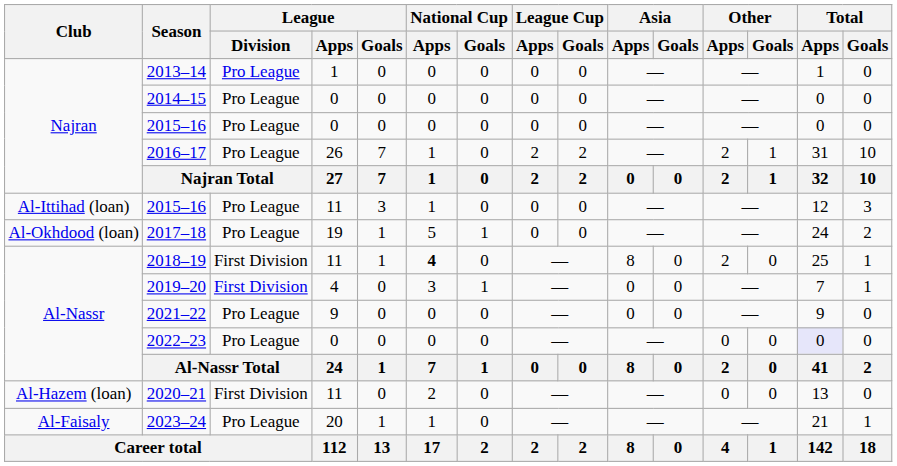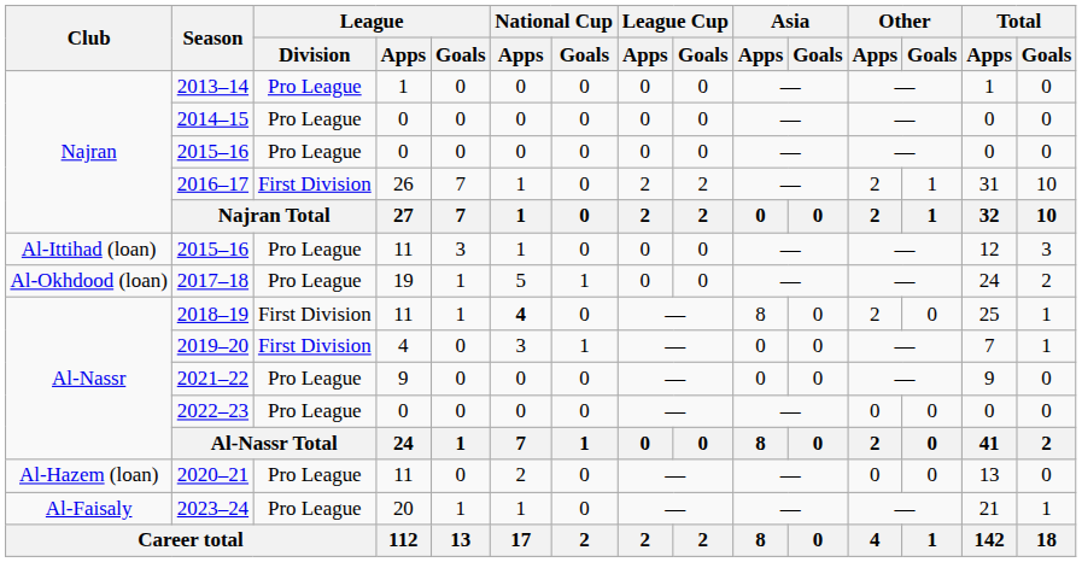 <table class=wikitable style="text-align: center;">
 <tr>
 <th rowspan=2>Club</th>
 <th rowspan=2>Season</th>
 <th colspan=3>League</th>
 <th colspan=2>National Cup</th>
 <th colspan=2>League Cup</th>
 <th colspan=2>Asia</th>
 <th colspan=2>Other</th>
 <th colspan=2>Total</th>
 </tr>
 <tr>
 <th>Division</th>
 <th>Apps</th>
 <th>Goals</th>
 <th>Apps</th>
 <th>Goals</th>
 <th>Apps</th>
 <th>Goals</th>
 <th>Apps</th>
 <th>Goals</th>
 <th>Apps</th>
 <th>Goals</th>
 <th>Apps</th>
 <th>Goals</th>
 </tr>
 <tr>
 <td rowspan=5><a href='#'>Najran</a></td>
 <td><a href='#'>2013–14</a></td>
 <td><a href='#'>Pro League</a></td>
 <td>1</td>
 <td>0</td>
 <td>0</td>
 <td>0</td>
 <td>0</td>
 <td>0</td>
 <td colspan=2>—</td>
 <td colspan=2>—</td>
 <td>1</td>
 <td>0</td>
 </tr>
 <tr>
 <td><a href='#'>2014–15</a></td>
 <td>Pro League</td>
 <td>0</td>
 <td>0</td>
 <td>0</td>
 <td>0</td>
 <td>0</td>
 <td>0</td>
 <td colspan=2>—</td>
 <td colspan=2>—</td>
 <td>0</td>
 <td>0</td>
 </tr>
 <tr>
 <td><a href='#'>2015–16</a></td>
 <td>Pro League</td>
 <td>0</td>
 <td>0</td>
 <td>0</td>
 <td>0</td>
 <td>0</td>
 <td>0</td>
 <td colspan=2>—</td>
 <td colspan=2>—</td>
 <td>0</td>
 <td>0</td>
 </tr>
 <tr>
 <td><a href='#'>2016–17</a></td>
-<td>Pro League</td>
+<td><a href='#'>First Division</a></td>
 <td>26</td>
 <td>7</td>
 <td>1</td>
 <td>0</td>
 <td>2</td>
 <td>2</td>
 <td colspan=2>—</td>
 <td>2</td>
 <td>1</td>
 <td>31</td>
 <td>10</td>
 </tr>
 <tr>
 <th colspan=2>Najran Total</th>
 <th>27</th>
 <th>7</th>
 <th>1</th>
 <th>0</th>
 <th>2</th>
 <th>2</th>
 <th>0</th>
 <th>0</th>
 <th>2</th>
 <th>1</th>
 <th>32</th>
 <th>10</th>
 </tr>
 <tr>
 <td><a href='#'>Al-Ittihad</a> (loan)</td>
 <td><a href='#'>2015–16</a></td>
 <td>Pro League</td>
 <td>11</td>
 <td>3</td>
 <td>1</td>
 <td>0</td>
 <td>0</td>
 <td>0</td>
 <td colspan=2>—</td>
 <td colspan=2>—</td>
 <td>12</td>
 <td>3</td>
 </tr>
 <tr>
 <td><a href='#'>Al-Okhdood</a> (loan)</td>
 <td><a href='#'>2017–18</a></td>
 <td>Pro League</td>
 <td>19</td>
 <td>1</td>
 <td>5</td>
 <td>1</td>
 <td>0</td>
 <td>0</td>
 <td colspan=2>—</td>
 <td colspan=2>—</td>
 <td>24</td>
 <td>2</td>
 </tr>
 <tr>
 <td rowspan=5><a href='#'>Al-Nassr</a></td>
 <td><a href='#'>2018–19</a></td>
 <td>First Division</td>
 <td>11</td>
 <td>1</td>
 <td><strong>4</strong></td>
 <td>0</td>
 <td colspan=2>—</td>
 <td>8</td>
 <td>0</td>
 <td>2</td>
 <td>0</td>
 <td>25</td>
 <td>1</td>
 </tr>
 <tr>
 <td><a href='#'>2019–20</a></td>
 <td><a href='#'>First Division</a></td>
 <td>4</td>
 <td>0</td>
 <td>3</td>
 <td>1</td>
 <td colspan=2>—</td>
 <td>0</td>
 <td>0</td>
 <td colspan=2>—</td>
 <td>7</td>
 <td>1</td>
 </tr>
 <tr>
 <td><a href='#'>2021–22</a></td>
 <td>Pro League</td>
 <td>9</td>
 <td>0</td>
 <td>0</td>
 <td>0</td>
 <td colspan=2>—</td>
 <td>0</td>
 <td>0</td>
 <td colspan=2>—</td>
 <td>9</td>
 <td>0</td>
 </tr>
 <tr>
 <td><a href='#'>2022–23</a></td>
 <td>Pro League</td>
 <td>0</td>
 <td>0</td>
 <td>0</td>
 <td>0</td>
 <td colspan=2>—</td>
 <td colspan=2>—</td>
 <td>0</td>
 <td>0</td>
-<td style="background: lavender;">0</td>
+<td>0</td>
 <td>0</td>
 </tr>
 <tr>
 <th colspan=2>Al-Nassr Total</th>
 <th>24</th>
 <th>1</th>
 <th>7</th>
 <th>1</th>
 <th>0</th>
 <th>0</th>
 <th>8</th>
 <th>0</th>
 <th>2</th>
 <th>0</th>
 <th>41</th>
 <th>2</th>
 </tr>
 <tr>
 <td><a href='#'>Al-Hazem</a> (loan)</td>
 <td><a href='#'>2020–21</a></td>
-<td>First Division</td>
+<td>Pro League</td>
 <td>11</td>
 <td>0</td>
 <td>2</td>
 <td>0</td>
 <td colspan=2>—</td>
 <td colspan=2>—</td>
 <td>0</td>
 <td>0</td>
 <td>13</td>
 <td>0</td>
 </tr>
 <tr>
 <td><a href='#'>Al-Faisaly</a></td>
 <td><a href='#'>2023–24</a></td>
 <td>Pro League</td>
 <td>20</td>
 <td>1</td>
 <td>1</td>
 <td>0</td>
 <td colspan=2>—</td>
 <td colspan=2>—</td>
 <td colspan=2>—</td>
 <td>21</td>
 <td>1</td>
 </tr>
 <tr>
 <th colspan=3>Career total</th>
 <th>112</th>
 <th>13</th>
 <th>17</th>
 <th>2</th>
 <th>2</th>
 <th>2</th>
 <th>8</th>
 <th>0</th>
 <th>4</th>
 <th>1</th>
 <th>142</th>
 <th>18</th>
 </tr>
 </table>
